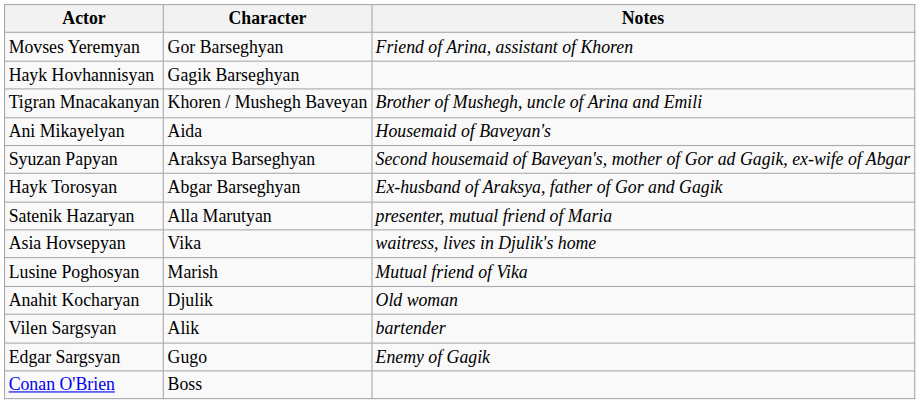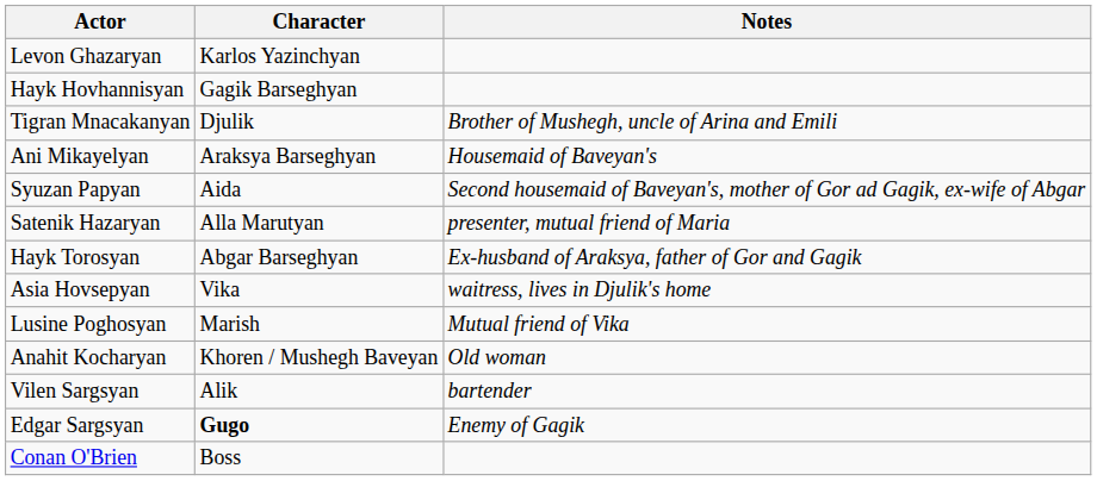 <table class="wikitable">
 <tr>
 <th>Actor</th>
 <th>Character</th>
 <th>Notes</th>
 </tr>
 <tr>
-<td>Movses Yeremyan</td>
-<td>Gor Barseghyan</td>
-<td><em>Friend of Arina, assistant of Khoren</em></td>
+<td>Levon Ghazaryan</td>
+<td>Karlos Yazinchyan</td>
+<td></td>
 </tr>
 <tr>
 <td>Hayk Hovhannisyan</td>
 <td>Gagik Barseghyan</td>
 <td></td>
 </tr>
 <tr>
 <td>Tigran Mnacakanyan</td>
-<td>Khoren / Mushegh Baveyan</td>
+<td>Djulik</td>
 <td><em>Brother of Mushegh, uncle of Arina and Emili</em></td>
 </tr>
 <tr>
 <td>Ani Mikayelyan</td>
-<td>Aida</td>
+<td>Araksya Barseghyan</td>
 <td><em>Housemaid of Baveyan's</em></td>
 </tr>
 <tr>
 <td>Syuzan Papyan</td>
-<td>Araksya Barseghyan</td>
+<td>Aida</td>
 <td><em>Second housemaid of Baveyan's, mother of Gor ad Gagik, ex-wife of Abgar</em></td>
+</tr>
+<tr>
+<td>Satenik Hazaryan</td>
+<td>Alla Marutyan</td>
+<td><em>presenter, mutual friend of Maria</em></td>
 </tr>
 <tr>
 <td>Hayk Torosyan</td>
 <td>Abgar Barseghyan</td>
 <td><em>Ex-husband of Araksya, father of Gor and Gagik</em></td>
-</tr>
-<tr>
-<td>Satenik Hazaryan</td>
-<td>Alla Marutyan</td>
-<td><em>presenter, mutual friend of Maria</em></td>
 </tr>
 <tr>
 <td>Asia Hovsepyan</td>
 <td>Vika</td>
 <td><em>waitress, lives in Djulik's home</em></td>
 </tr>
 <tr>
 <td>Lusine Poghosyan</td>
 <td>Marish</td>
 <td><em>Mutual friend of Vika</em></td>
 </tr>
 <tr>
 <td>Anahit Kocharyan</td>
-<td>Djulik</td>
+<td>Khoren / Mushegh Baveyan</td>
 <td><em>Old woman</em></td>
 </tr>
 <tr>
 <td>Vilen Sargsyan</td>
 <td>Alik</td>
 <td><em>bartender</em></td>
 </tr>
 <tr>
 <td>Edgar Sargsyan</td>
-<td>Gugo</td>
+<td><strong>Gugo</strong></td>
 <td><em>Enemy of Gagik</em></td>
 </tr>
 <tr>
 <td><a href='#'>Conan O'Brien</a></td>
 <td>Boss</td>
 <td></td>
 </tr>
 </table>
